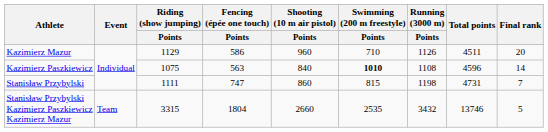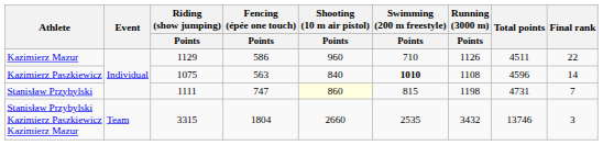 <table class="wikitable" style="font-size:90%">
 <tr>
 <th rowspan="2">Athlete</th>
 <th rowspan="2">Event</th>
 <th>Riding<br><span>(show jumping)</span></th>
 <th>Fencing<br><span>(épée one touch)</span></th>
 <th>Shooting<br><span>(10 m air pistol)</span></th>
 <th>Swimming<br><span>(200 m freestyle)</span></th>
 <th>Running<br><span>(3000 m)</span></th>
 <th rowspan=2>Total points</th>
 <th rowspan=2>Final rank</th>
 </tr>
 <tr style="font-size:95%">
 <th>Points</th>
 <th>Points</th>
 <th>Points</th>
 <th>Points</th>
 <th>Points</th>
 </tr>
 <tr align=center>
 <td align=left><a href='#'>Kazimierz Mazur</a></td>
 <td align=left rowspan=3><a href='#'>Individual</a></td>
 <td>1129</td>
 <td>586</td>
 <td>960</td>
 <td>710</td>
 <td>1126</td>
 <td>4511</td>
-<td>20</td>
+<td>22</td>
 </tr>
 <tr align=center>
 <td align=left><a href='#'>Kazimierz Paszkiewicz</a></td>
 <td>1075</td>
 <td>563</td>
 <td>840</td>
 <td><strong>1010</strong></td>
 <td>1108</td>
 <td>4596</td>
 <td>14</td>
 </tr>
 <tr align=center>
 <td align=left><a href='#'>Stanisław Przybylski</a></td>
 <td>1111</td>
 <td>747</td>
-<td>860</td>
+<td style="background: lightyellow;">860</td>
 <td>815</td>
 <td>1198</td>
 <td>4731</td>
 <td>7</td>
 </tr>
 <tr align=center>
 <td align=left><a href='#'>Stanisław Przybylski</a><br><a href='#'>Kazimierz Paszkiewicz</a><br><a href='#'>Kazimierz Mazur</a></td>
 <td align=left><a href='#'>Team</a></td>
 <td>3315</td>
 <td>1804</td>
 <td>2660</td>
 <td>2535</td>
 <td>3432</td>
 <td>13746</td>
-<td>5</td>
+<td>3</td>
 </tr>
 </table>
